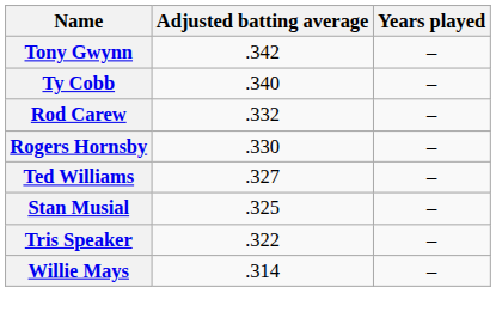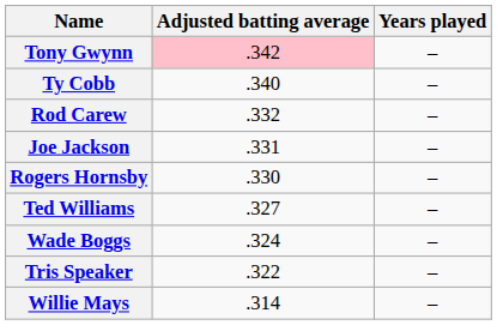 <table class=wikitable style="text-align: center;">
 <tr>
 <th>Name</th>
 <th>Adjusted batting average</th>
 <th>Years played</th>
 </tr>
 <tr>
 <th><a href='#'>Tony Gwynn</a></th>
-<td>.342</td>
+<td style="background: pink;">.342</td>
 <td>–</td>
 </tr>
 <tr>
 <th><a href='#'>Ty Cobb</a></th>
 <td>.340</td>
 <td>–</td>
 </tr>
 <tr>
 <th><a href='#'>Rod Carew</a></th>
 <td>.332</td>
 <td>–</td>
 </tr>
 <tr>
+<th><a href='#'>Joe Jackson</a></th>
+<td>.331</td>
+<td>–</td>
+</tr>
+<tr>
 <th><a href='#'>Rogers Hornsby</a></th>
 <td>.330</td>
 <td>–</td>
 </tr>
 <tr>
 <th><a href='#'>Ted Williams</a></th>
 <td>.327</td>
 <td>–</td>
 </tr>
 <tr>
-<th><a href='#'>Stan Musial</a></th>
-<td>.325</td>
+<th><a href='#'>Wade Boggs</a></th>
+<td>.324</td>
 <td>–</td>
 </tr>
 <tr>
 <th><a href='#'>Tris Speaker</a></th>
 <td>.322</td>
 <td>–</td>
 </tr>
 <tr>
 <th><a href='#'>Willie Mays</a></th>
 <td>.314</td>
 <td>–</td>
 </tr>
 </table>
